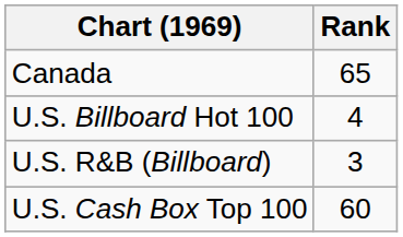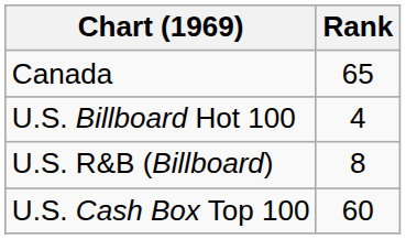 <table class="wikitable sortable">
 <tr>
 <th align="left">Chart (1969)</th>
 <th style="text-align:center;">Rank</th>
 </tr>
 <tr>
 <td>Canada</td>
 <td style="text-align:center;">65</td>
 </tr>
 <tr>
 <td>U.S. <em>Billboard</em> Hot 100</td>
 <td style="text-align:center;">4</td>
 </tr>
 <tr>
 <td>U.S. R&B (<em>Billboard</em>)</td>
-<td style="text-align:center;">3</td>
+<td style="text-align:center;">8</td>
 </tr>
 <tr>
 <td>U.S. <em>Cash Box</em> Top 100</td>
 <td style="text-align:center;">60</td>
 </tr>
 </table>
